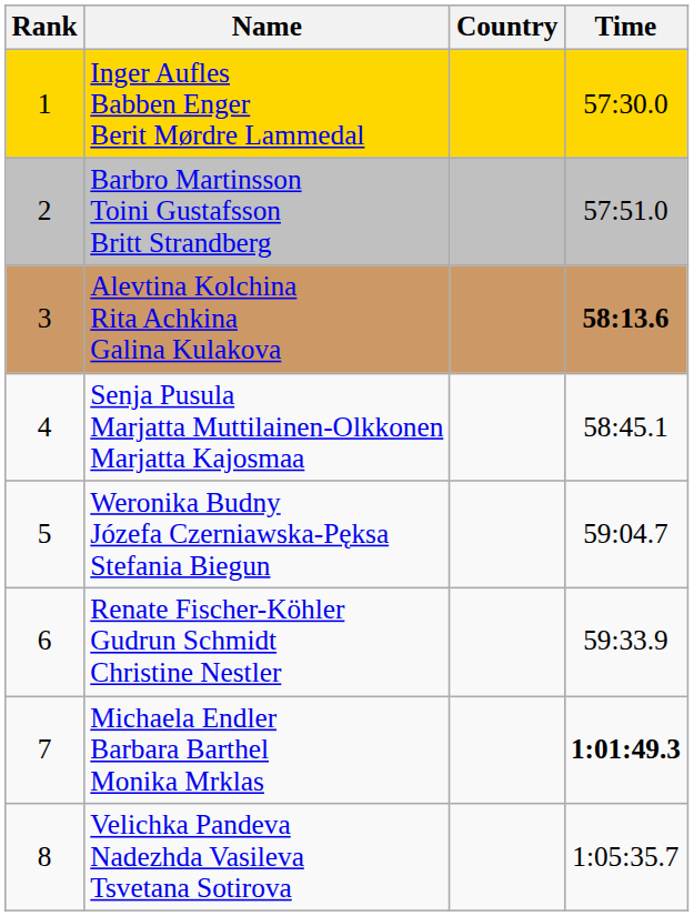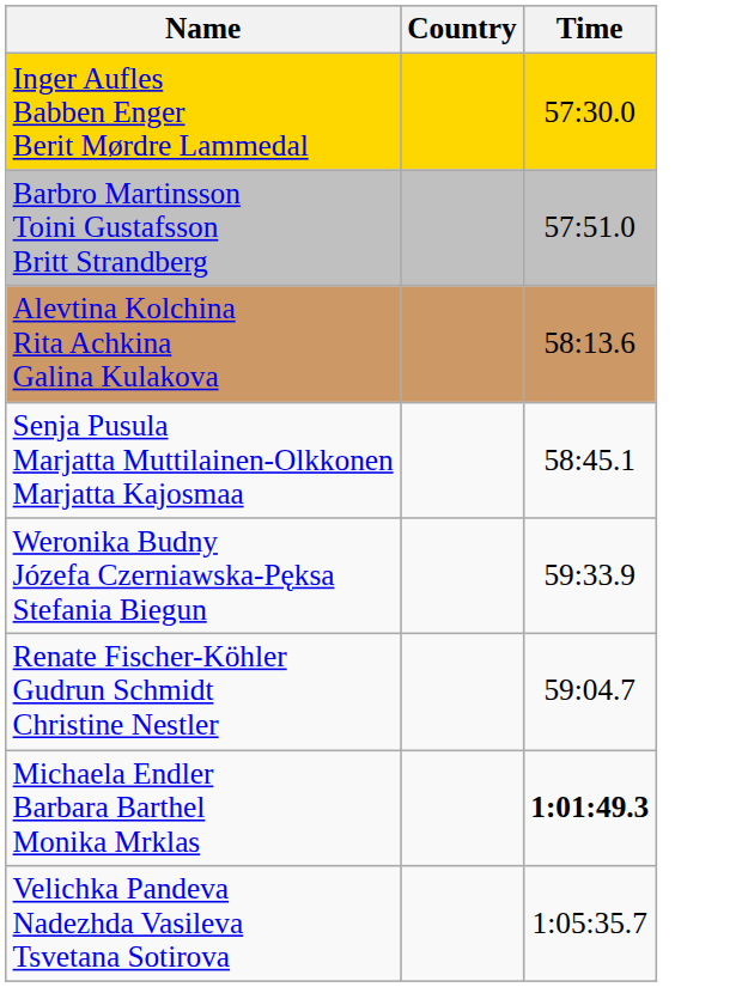 <table class="wikitable sortable" style="text-align:center">
 <tr>
-<th>Rank</th>
 <th>Name</th>
 <th>Country</th>
 <th>Time</th>
 </tr>
 <tr bgcolor=gold>
-<td>1</td>
 <td align="left"><a href='#'>Inger Aufles</a><br><a href='#'>Babben Enger</a><br><a href='#'>Berit Mørdre Lammedal</a></td>
 <td align="left"></td>
 <td>57:30.0</td>
 </tr>
 <tr bgcolor=silver>
-<td>2</td>
 <td align="left"><a href='#'>Barbro Martinsson</a><br><a href='#'>Toini Gustafsson</a><br><a href='#'>Britt Strandberg</a></td>
 <td align="left"></td>
 <td>57:51.0</td>
 </tr>
 <tr bgcolor=#CC9966>
-<td>3</td>
 <td align="left"><a href='#'>Alevtina Kolchina</a><br><a href='#'>Rita Achkina</a><br><a href='#'>Galina Kulakova</a></td>
 <td align="left"></td>
-<td><strong>58:13.6</strong></td>
+<td>58:13.6</td>
 </tr>
 <tr>
-<td>4</td>
 <td align="left"><a href='#'>Senja Pusula</a><br><a href='#'>Marjatta Muttilainen-Olkkonen</a><br><a href='#'>Marjatta Kajosmaa</a></td>
 <td align="left"></td>
 <td>58:45.1</td>
 </tr>
 <tr>
-<td>5</td>
 <td align="left"><a href='#'>Weronika Budny</a><br><a href='#'>Józefa Czerniawska-Pęksa</a><br><a href='#'>Stefania Biegun</a></td>
+<td align="left"></td>
+<td>59:33.9</td>
+</tr>
+<tr>
+<td align="left"><a href='#'>Renate Fischer-Köhler</a><br><a href='#'>Gudrun Schmidt</a><br><a href='#'>Christine Nestler</a></td>
 <td align="left"></td>
 <td>59:04.7</td>
 </tr>
 <tr>
-<td>6</td>
-<td align="left"><a href='#'>Renate Fischer-Köhler</a><br><a href='#'>Gudrun Schmidt</a><br><a href='#'>Christine Nestler</a></td>
-<td align="left"></td>
-<td>59:33.9</td>
-</tr>
-<tr>
-<td>7</td>
 <td align="left"><a href='#'>Michaela Endler</a><br><a href='#'>Barbara Barthel</a><br><a href='#'>Monika Mrklas</a></td>
 <td align="left"></td>
 <td><strong>1:01:49.3</strong></td>
 </tr>
 <tr>
-<td>8</td>
 <td align="left"><a href='#'>Velichka Pandeva</a><br><a href='#'>Nadezhda Vasileva</a><br><a href='#'>Tsvetana Sotirova</a></td>
 <td align="left"></td>
 <td>1:05:35.7</td>
 </tr>
 </table>
